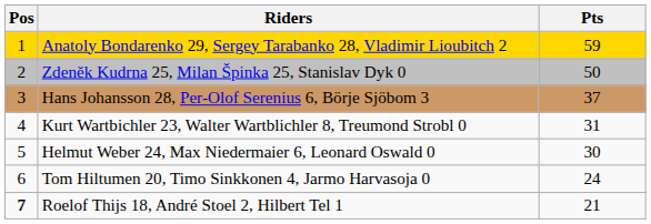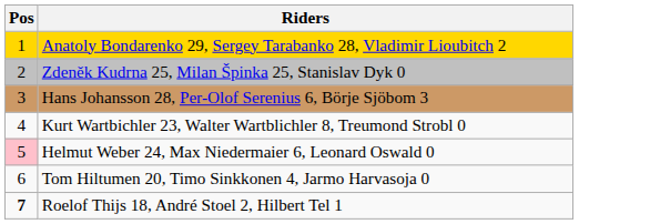 <table class="wikitable" style="font-size: 100%">
 <tr>
 <th width=20>Pos</th>
 <th width=500>Riders</th>
-<th width=100>Pts</th>
 </tr>
 <tr align=center style="background-color: gold;">
 <td>1</td>
 <td align="left"> <a href='#'>Anatoly Bondarenko</a> 29, <a href='#'>Sergey Tarabanko</a> 28, <a href='#'>Vladimir Lioubitch</a> 2</td>
-<td>59</td>
 </tr>
 <tr align=center style="background-color: silver;">
 <td>2</td>
 <td align="left"> <a href='#'>Zdeněk Kudrna</a> 25, <a href='#'>Milan Špinka</a> 25, Stanislav Dyk 0</td>
-<td>50</td>
 </tr>
 <tr align=center style="background-color: #cc9966;">
 <td>3</td>
 <td align="left"> Hans Johansson 28, <a href='#'>Per-Olof Serenius</a> 6, Börje Sjöbom 3</td>
-<td>37</td>
 </tr>
 <tr align=center>
 <td>4</td>
 <td align="left"> Kurt Wartbichler 23, Walter Wartblichler 8, Treumond Strobl 0</td>
-<td>31</td>
 </tr>
 <tr align=center>
-<td>5</td>
+<td style="background: pink;">5</td>
 <td align="left"> Helmut Weber 24, Max Niedermaier 6, Leonard Oswald 0</td>
-<td>30</td>
 </tr>
 <tr align=center>
 <td>6</td>
 <td align="left"> Tom Hiltumen 20, Timo Sinkkonen 4, Jarmo Harvasoja 0</td>
-<td>24</td>
 </tr>
 <tr align=center>
 <td><strong>7</strong></td>
 <td align="left"> Roelof Thijs 18, André Stoel 2, Hilbert Tel 1</td>
-<td>21</td>
 </tr>
 </table>
